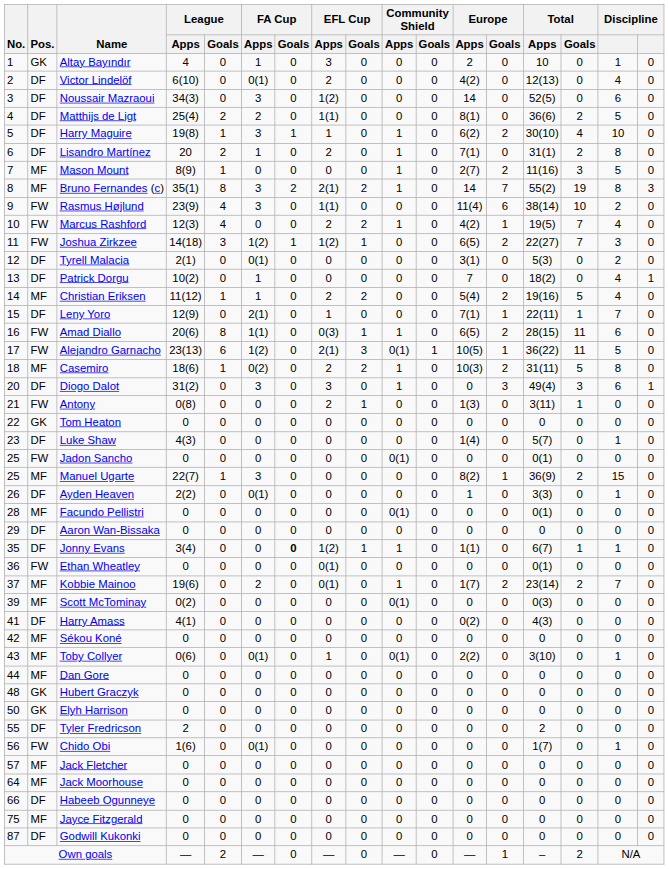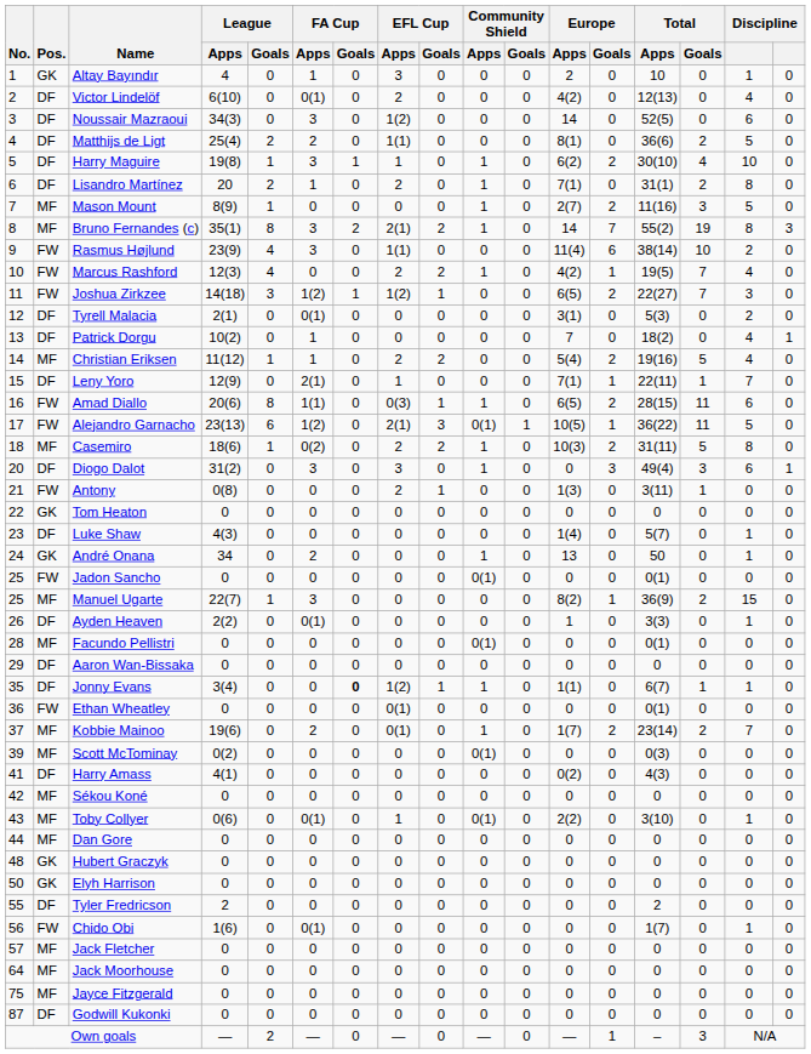 <table class="wikitable sortable" style="text-align:center">
 <tr>
 <th rowspan="2" valign="bottom">No.</th>
 <th rowspan="2" valign="bottom">Pos.</th>
 <th rowspan="2" valign="bottom">Name</th>
 <th colspan="2" width="85">League</th>
 <th colspan="2" width="85">FA Cup</th>
 <th colspan="2" width="85">EFL Cup</th>
 <th colspan="2" width="85">Community Shield</th>
 <th colspan="2" width="85">Europe</th>
 <th colspan="2" width="85">Total</th>
 <th colspan="2" width="85">Discipline</th>
 </tr>
 <tr>
 <th>Apps</th>
 <th>Goals</th>
 <th>Apps</th>
 <th>Goals</th>
 <th>Apps</th>
 <th>Goals</th>
 <th>Apps</th>
 <th>Goals</th>
 <th>Apps</th>
 <th>Goals</th>
 <th>Apps</th>
 <th>Goals</th>
 <th></th>
 <th></th>
 </tr>
 <tr>
 <td align="left">1</td>
 <td align="left">GK</td>
 <td align="left"> <a href='#'>Altay Bayındır</a></td>
 <td>4</td>
 <td>0</td>
 <td>1</td>
 <td>0</td>
 <td>3</td>
 <td>0</td>
 <td>0</td>
 <td>0</td>
 <td>2</td>
 <td>0</td>
 <td>10</td>
 <td>0</td>
 <td>1</td>
 <td>0</td>
 </tr>
 <tr>
 <td align="left">2</td>
 <td align="left">DF</td>
 <td align="left"> <a href='#'>Victor Lindelöf</a></td>
 <td>6(10)</td>
 <td>0</td>
 <td>0(1)</td>
 <td>0</td>
 <td>2</td>
 <td>0</td>
 <td>0</td>
 <td>0</td>
 <td>4(2)</td>
 <td>0</td>
 <td>12(13)</td>
 <td>0</td>
 <td>4</td>
 <td>0</td>
 </tr>
 <tr>
 <td align="left">3</td>
 <td align="left">DF</td>
 <td align="left"> <a href='#'>Noussair Mazraoui</a></td>
 <td>34(3)</td>
 <td>0</td>
 <td>3</td>
 <td>0</td>
 <td>1(2)</td>
 <td>0</td>
 <td>0</td>
 <td>0</td>
 <td>14</td>
 <td>0</td>
 <td>52(5)</td>
 <td>0</td>
 <td>6</td>
 <td>0</td>
 </tr>
 <tr>
 <td align="left">4</td>
 <td align="left">DF</td>
 <td align="left"> <a href='#'>Matthijs de Ligt</a></td>
 <td>25(4)</td>
 <td>2</td>
 <td>2</td>
 <td>0</td>
 <td>1(1)</td>
 <td>0</td>
 <td>0</td>
 <td>0</td>
 <td>8(1)</td>
 <td>0</td>
 <td>36(6)</td>
 <td>2</td>
 <td>5</td>
 <td>0</td>
 </tr>
 <tr>
 <td align="left">5</td>
 <td align="left">DF</td>
 <td align="left"> <a href='#'>Harry Maguire</a></td>
 <td>19(8)</td>
 <td>1</td>
 <td>3</td>
 <td>1</td>
 <td>1</td>
 <td>0</td>
 <td>1</td>
 <td>0</td>
 <td>6(2)</td>
 <td>2</td>
 <td>30(10)</td>
 <td>4</td>
 <td>10</td>
 <td>0</td>
 </tr>
 <tr>
 <td align="left">6</td>
 <td align="left">DF</td>
 <td align="left"> <a href='#'>Lisandro Martínez</a></td>
 <td>20</td>
 <td>2</td>
 <td>1</td>
 <td>0</td>
 <td>2</td>
 <td>0</td>
 <td>1</td>
 <td>0</td>
 <td>7(1)</td>
 <td>0</td>
 <td>31(1)</td>
 <td>2</td>
 <td>8</td>
 <td>0</td>
 </tr>
 <tr>
 <td align="left">7</td>
 <td align="left">MF</td>
 <td align="left"> <a href='#'>Mason Mount</a></td>
 <td>8(9)</td>
 <td>1</td>
 <td>0</td>
 <td>0</td>
 <td>0</td>
 <td>0</td>
 <td>1</td>
 <td>0</td>
 <td>2(7)</td>
 <td>2</td>
 <td>11(16)</td>
 <td>3</td>
 <td>5</td>
 <td>0</td>
 </tr>
 <tr>
 <td align="left">8</td>
 <td align="left">MF</td>
 <td align="left"> <a href='#'>Bruno Fernandes</a> (<a href='#'>c</a>)</td>
 <td>35(1)</td>
 <td>8</td>
 <td>3</td>
 <td>2</td>
 <td>2(1)</td>
 <td>2</td>
 <td>1</td>
 <td>0</td>
 <td>14</td>
 <td>7</td>
 <td>55(2)</td>
 <td>19</td>
 <td>8</td>
 <td>3</td>
 </tr>
 <tr>
 <td align="left">9</td>
 <td align="left">FW</td>
 <td align="left"> <a href='#'>Rasmus Højlund</a></td>
 <td>23(9)</td>
 <td>4</td>
 <td>3</td>
 <td>0</td>
 <td>1(1)</td>
 <td>0</td>
 <td>0</td>
 <td>0</td>
 <td>11(4)</td>
 <td>6</td>
 <td>38(14)</td>
 <td>10</td>
 <td>2</td>
 <td>0</td>
 </tr>
 <tr>
 <td align="left">10</td>
 <td align="left">FW</td>
 <td align="left"> <a href='#'>Marcus Rashford</a></td>
 <td>12(3)</td>
 <td>4</td>
 <td>0</td>
 <td>0</td>
 <td>2</td>
 <td>2</td>
 <td>1</td>
 <td>0</td>
 <td>4(2)</td>
 <td>1</td>
 <td>19(5)</td>
 <td>7</td>
 <td>4</td>
 <td>0</td>
 </tr>
 <tr>
 <td align="left">11</td>
 <td align="left">FW</td>
 <td align="left"> <a href='#'>Joshua Zirkzee</a></td>
 <td>14(18)</td>
 <td>3</td>
 <td>1(2)</td>
 <td>1</td>
 <td>1(2)</td>
 <td>1</td>
 <td>0</td>
 <td>0</td>
 <td>6(5)</td>
 <td>2</td>
 <td>22(27)</td>
 <td>7</td>
 <td>3</td>
 <td>0</td>
 </tr>
 <tr>
 <td align="left">12</td>
 <td align="left">DF</td>
 <td align="left"> <a href='#'>Tyrell Malacia</a></td>
 <td>2(1)</td>
 <td>0</td>
 <td>0(1)</td>
 <td>0</td>
 <td>0</td>
 <td>0</td>
 <td>0</td>
 <td>0</td>
 <td>3(1)</td>
 <td>0</td>
 <td>5(3)</td>
 <td>0</td>
 <td>2</td>
 <td>0</td>
 </tr>
 <tr>
 <td align="left">13</td>
 <td align="left">DF</td>
 <td align="left"> <a href='#'>Patrick Dorgu</a></td>
 <td>10(2)</td>
 <td>0</td>
 <td>1</td>
 <td>0</td>
 <td>0</td>
 <td>0</td>
 <td>0</td>
 <td>0</td>
 <td>7</td>
 <td>0</td>
 <td>18(2)</td>
 <td>0</td>
 <td>4</td>
 <td>1</td>
 </tr>
 <tr>
 <td align="left">14</td>
 <td align="left">MF</td>
 <td align="left"> <a href='#'>Christian Eriksen</a></td>
 <td>11(12)</td>
 <td>1</td>
 <td>1</td>
 <td>0</td>
 <td>2</td>
 <td>2</td>
 <td>0</td>
 <td>0</td>
 <td>5(4)</td>
 <td>2</td>
 <td>19(16)</td>
 <td>5</td>
 <td>4</td>
 <td>0</td>
 </tr>
 <tr>
 <td align="left">15</td>
 <td align="left">DF</td>
 <td align="left"> <a href='#'>Leny Yoro</a></td>
 <td>12(9)</td>
 <td>0</td>
 <td>2(1)</td>
 <td>0</td>
 <td>1</td>
 <td>0</td>
 <td>0</td>
 <td>0</td>
 <td>7(1)</td>
 <td>1</td>
 <td>22(11)</td>
 <td>1</td>
 <td>7</td>
 <td>0</td>
 </tr>
 <tr>
 <td align="left">16</td>
 <td align="left">FW</td>
 <td align="left"> <a href='#'>Amad Diallo</a></td>
 <td>20(6)</td>
 <td>8</td>
 <td>1(1)</td>
 <td>0</td>
 <td>0(3)</td>
 <td>1</td>
 <td>1</td>
 <td>0</td>
 <td>6(5)</td>
 <td>2</td>
 <td>28(15)</td>
 <td>11</td>
 <td>6</td>
 <td>0</td>
 </tr>
 <tr>
 <td align="left">17</td>
 <td align="left">FW</td>
 <td align="left"> <a href='#'>Alejandro Garnacho</a></td>
 <td>23(13)</td>
 <td>6</td>
 <td>1(2)</td>
 <td>0</td>
 <td>2(1)</td>
 <td>3</td>
 <td>0(1)</td>
 <td>1</td>
 <td>10(5)</td>
 <td>1</td>
 <td>36(22)</td>
 <td>11</td>
 <td>5</td>
 <td>0</td>
 </tr>
 <tr>
 <td align="left">18</td>
 <td align="left">MF</td>
 <td align="left"> <a href='#'>Casemiro</a></td>
 <td>18(6)</td>
 <td>1</td>
 <td>0(2)</td>
 <td>0</td>
 <td>2</td>
 <td>2</td>
 <td>1</td>
 <td>0</td>
 <td>10(3)</td>
 <td>2</td>
 <td>31(11)</td>
 <td>5</td>
 <td>8</td>
 <td>0</td>
 </tr>
 <tr>
 <td align="left">20</td>
 <td align="left">DF</td>
 <td align="left"> <a href='#'>Diogo Dalot</a></td>
 <td>31(2)</td>
 <td>0</td>
 <td>3</td>
 <td>0</td>
 <td>3</td>
 <td>0</td>
 <td>1</td>
 <td>0</td>
 <td>0</td>
 <td>3</td>
 <td>49(4)</td>
 <td>3</td>
 <td>6</td>
 <td>1</td>
 </tr>
 <tr>
 <td align="left">21</td>
 <td align="left">FW</td>
 <td align="left"> <a href='#'>Antony</a></td>
 <td>0(8)</td>
 <td>0</td>
 <td>0</td>
 <td>0</td>
 <td>2</td>
 <td>1</td>
 <td>0</td>
 <td>0</td>
 <td>1(3)</td>
 <td>0</td>
 <td>3(11)</td>
 <td>1</td>
 <td>0</td>
 <td>0</td>
 </tr>
 <tr>
 <td align="left">22</td>
 <td align="left">GK</td>
 <td align="left"> <a href='#'>Tom Heaton</a></td>
 <td>0</td>
 <td>0</td>
 <td>0</td>
 <td>0</td>
 <td>0</td>
 <td>0</td>
 <td>0</td>
 <td>0</td>
 <td>0</td>
 <td>0</td>
 <td>0</td>
 <td>0</td>
 <td>0</td>
 <td>0</td>
 </tr>
 <tr>
 <td align="left">23</td>
 <td align="left">DF</td>
 <td align="left"> <a href='#'>Luke Shaw</a></td>
 <td>4(3)</td>
 <td>0</td>
 <td>0</td>
 <td>0</td>
 <td>0</td>
 <td>0</td>
 <td>0</td>
 <td>0</td>
 <td>1(4)</td>
 <td>0</td>
 <td>5(7)</td>
 <td>0</td>
 <td>1</td>
 <td>0</td>
 </tr>
 <tr>
+<td align="left">24</td>
+<td align="left">GK</td>
+<td align="left"> <a href='#'>André Onana</a></td>
+<td>34</td>
+<td>0</td>
+<td>2</td>
+<td>0</td>
+<td>0</td>
+<td>0</td>
+<td>1</td>
+<td>0</td>
+<td>13</td>
+<td>0</td>
+<td>50</td>
+<td>0</td>
+<td>1</td>
+<td>0</td>
+</tr>
+<tr>
 <td align="left">25</td>
 <td align="left">FW</td>
 <td align="left"> <a href='#'>Jadon Sancho</a></td>
 <td>0</td>
 <td>0</td>
 <td>0</td>
 <td>0</td>
 <td>0</td>
 <td>0</td>
 <td>0(1)</td>
 <td>0</td>
 <td>0</td>
 <td>0</td>
 <td>0(1)</td>
 <td>0</td>
 <td>0</td>
 <td>0</td>
 </tr>
 <tr>
 <td align="left">25</td>
 <td align="left">MF</td>
 <td align="left"> <a href='#'>Manuel Ugarte</a></td>
 <td>22(7)</td>
 <td>1</td>
 <td>3</td>
 <td>0</td>
 <td>0</td>
 <td>0</td>
 <td>0</td>
 <td>0</td>
 <td>8(2)</td>
 <td>1</td>
 <td>36(9)</td>
 <td>2</td>
 <td>15</td>
 <td>0</td>
 </tr>
 <tr>
 <td align="left">26</td>
 <td align="left">DF</td>
 <td align="left"> <a href='#'>Ayden Heaven</a></td>
 <td>2(2)</td>
 <td>0</td>
 <td>0(1)</td>
 <td>0</td>
 <td>0</td>
 <td>0</td>
 <td>0</td>
 <td>0</td>
 <td>1</td>
 <td>0</td>
 <td>3(3)</td>
 <td>0</td>
 <td>1</td>
 <td>0</td>
 </tr>
 <tr>
 <td align="left">28</td>
 <td align="left">MF</td>
 <td align="left"> <a href='#'>Facundo Pellistri</a></td>
 <td>0</td>
 <td>0</td>
 <td>0</td>
 <td>0</td>
 <td>0</td>
 <td>0</td>
 <td>0(1)</td>
 <td>0</td>
 <td>0</td>
 <td>0</td>
 <td>0(1)</td>
 <td>0</td>
 <td>0</td>
 <td>0</td>
 </tr>
 <tr>
 <td align="left">29</td>
 <td align="left">DF</td>
 <td align="left"> <a href='#'>Aaron Wan-Bissaka</a></td>
 <td>0</td>
 <td>0</td>
 <td>0</td>
 <td>0</td>
 <td>0</td>
 <td>0</td>
 <td>0</td>
 <td>0</td>
 <td>0</td>
 <td>0</td>
 <td>0</td>
 <td>0</td>
 <td>0</td>
 <td>0</td>
 </tr>
 <tr>
 <td align="left">35</td>
 <td align="left">DF</td>
 <td align="left"> <a href='#'>Jonny Evans</a></td>
 <td>3(4)</td>
 <td>0</td>
 <td>0</td>
 <td><strong>0</strong></td>
 <td>1(2)</td>
 <td>1</td>
 <td>1</td>
 <td>0</td>
 <td>1(1)</td>
 <td>0</td>
 <td>6(7)</td>
 <td>1</td>
 <td>1</td>
 <td>0</td>
 </tr>
 <tr>
 <td align="left">36</td>
 <td align="left">FW</td>
 <td align="left"> <a href='#'>Ethan Wheatley</a></td>
 <td>0</td>
 <td>0</td>
 <td>0</td>
 <td>0</td>
 <td>0(1)</td>
 <td>0</td>
 <td>0</td>
 <td>0</td>
 <td>0</td>
 <td>0</td>
 <td>0(1)</td>
 <td>0</td>
 <td>0</td>
 <td>0</td>
 </tr>
 <tr>
 <td align="left">37</td>
 <td align="left">MF</td>
 <td align="left"> <a href='#'>Kobbie Mainoo</a></td>
 <td>19(6)</td>
 <td>0</td>
 <td>2</td>
 <td>0</td>
 <td>0(1)</td>
 <td>0</td>
 <td>1</td>
 <td>0</td>
 <td>1(7)</td>
 <td>2</td>
 <td>23(14)</td>
 <td>2</td>
 <td>7</td>
 <td>0</td>
 </tr>
 <tr>
 <td align="left">39</td>
 <td align="left">MF</td>
 <td align="left"> <a href='#'>Scott McTominay</a></td>
 <td>0(2)</td>
 <td>0</td>
 <td>0</td>
 <td>0</td>
 <td>0</td>
 <td>0</td>
 <td>0(1)</td>
 <td>0</td>
 <td>0</td>
 <td>0</td>
 <td>0(3)</td>
 <td>0</td>
 <td>0</td>
 <td>0</td>
 </tr>
 <tr>
 <td align="left">41</td>
 <td align="left">DF</td>
 <td align="left"> <a href='#'>Harry Amass</a></td>
 <td>4(1)</td>
 <td>0</td>
 <td>0</td>
 <td>0</td>
 <td>0</td>
 <td>0</td>
 <td>0</td>
 <td>0</td>
 <td>0(2)</td>
 <td>0</td>
 <td>4(3)</td>
 <td>0</td>
 <td>0</td>
 <td>0</td>
 </tr>
 <tr>
 <td align="left">42</td>
 <td align="left">MF</td>
 <td align="left"> <a href='#'>Sékou Koné</a></td>
 <td>0</td>
 <td>0</td>
 <td>0</td>
 <td>0</td>
 <td>0</td>
 <td>0</td>
 <td>0</td>
 <td>0</td>
 <td>0</td>
 <td>0</td>
 <td>0</td>
 <td>0</td>
 <td>0</td>
 <td>0</td>
 </tr>
 <tr>
 <td align="left">43</td>
 <td align="left">MF</td>
 <td align="left"> <a href='#'>Toby Collyer</a></td>
 <td>0(6)</td>
 <td>0</td>
 <td>0(1)</td>
 <td>0</td>
 <td>1</td>
 <td>0</td>
 <td>0(1)</td>
 <td>0</td>
 <td>2(2)</td>
 <td>0</td>
 <td>3(10)</td>
 <td>0</td>
 <td>1</td>
 <td>0</td>
 </tr>
 <tr>
 <td align="left">44</td>
 <td align="left">MF</td>
 <td align="left"> <a href='#'>Dan Gore</a></td>
 <td>0</td>
 <td>0</td>
 <td>0</td>
 <td>0</td>
 <td>0</td>
 <td>0</td>
 <td>0</td>
 <td>0</td>
 <td>0</td>
 <td>0</td>
 <td>0</td>
 <td>0</td>
 <td>0</td>
 <td>0</td>
 </tr>
 <tr>
 <td align="left">48</td>
 <td align="left">GK</td>
 <td align="left"> <a href='#'>Hubert Graczyk</a></td>
 <td>0</td>
 <td>0</td>
 <td>0</td>
 <td>0</td>
 <td>0</td>
 <td>0</td>
 <td>0</td>
 <td>0</td>
 <td>0</td>
 <td>0</td>
 <td>0</td>
 <td>0</td>
 <td>0</td>
 <td>0</td>
 </tr>
 <tr>
 <td align="left">50</td>
 <td align="left">GK</td>
 <td align="left"> <a href='#'>Elyh Harrison</a></td>
 <td>0</td>
 <td>0</td>
 <td>0</td>
 <td>0</td>
 <td>0</td>
 <td>0</td>
 <td>0</td>
 <td>0</td>
 <td>0</td>
 <td>0</td>
 <td>0</td>
 <td>0</td>
 <td>0</td>
 <td>0</td>
 </tr>
 <tr>
 <td align="left">55</td>
 <td align="left">DF</td>
 <td align="left"> <a href='#'>Tyler Fredricson</a></td>
 <td>2</td>
 <td>0</td>
 <td>0</td>
 <td>0</td>
 <td>0</td>
 <td>0</td>
 <td>0</td>
 <td>0</td>
 <td>0</td>
 <td>0</td>
 <td>2</td>
 <td>0</td>
 <td>0</td>
 <td>0</td>
 </tr>
 <tr>
 <td align="left">56</td>
 <td align="left">FW</td>
 <td align="left"> <a href='#'>Chido Obi</a></td>
 <td>1(6)</td>
 <td>0</td>
 <td>0(1)</td>
 <td>0</td>
 <td>0</td>
 <td>0</td>
 <td>0</td>
 <td>0</td>
 <td>0</td>
 <td>0</td>
 <td>1(7)</td>
 <td>0</td>
 <td>1</td>
 <td>0</td>
 </tr>
 <tr>
 <td align="left">57</td>
 <td align="left">MF</td>
 <td align="left"> <a href='#'>Jack Fletcher</a></td>
 <td>0</td>
 <td>0</td>
 <td>0</td>
 <td>0</td>
 <td>0</td>
 <td>0</td>
 <td>0</td>
 <td>0</td>
 <td>0</td>
 <td>0</td>
 <td>0</td>
 <td>0</td>
 <td>0</td>
 <td>0</td>
 </tr>
 <tr>
 <td align="left">64</td>
 <td align="left">MF</td>
 <td align="left"> <a href='#'>Jack Moorhouse</a></td>
 <td>0</td>
 <td>0</td>
 <td>0</td>
 <td>0</td>
 <td>0</td>
 <td>0</td>
 <td>0</td>
 <td>0</td>
 <td>0</td>
 <td>0</td>
 <td>0</td>
 <td>0</td>
 <td>0</td>
 <td>0</td>
 </tr>
 <tr>
-<td align="left">66</td>
-<td align="left">DF</td>
-<td align="left"> <a href='#'>Habeeb Ogunneye</a></td>
-<td>0</td>
-<td>0</td>
-<td>0</td>
-<td>0</td>
-<td>0</td>
-<td>0</td>
-<td>0</td>
-<td>0</td>
-<td>0</td>
-<td>0</td>
-<td>0</td>
-<td>0</td>
-<td>0</td>
-<td>0</td>
-</tr>
-<tr>
 <td align="left">75</td>
 <td align="left">MF</td>
 <td align="left"> <a href='#'>Jayce Fitzgerald</a></td>
 <td>0</td>
 <td>0</td>
 <td>0</td>
 <td>0</td>
 <td>0</td>
 <td>0</td>
 <td>0</td>
 <td>0</td>
 <td>0</td>
 <td>0</td>
 <td>0</td>
 <td>0</td>
 <td>0</td>
 <td>0</td>
 </tr>
 <tr>
 <td align="left">87</td>
 <td align="left">DF</td>
 <td align="left"> <a href='#'>Godwill Kukonki</a></td>
 <td>0</td>
 <td>0</td>
 <td>0</td>
 <td>0</td>
 <td>0</td>
 <td>0</td>
 <td>0</td>
 <td>0</td>
 <td>0</td>
 <td>0</td>
 <td>0</td>
 <td>0</td>
 <td>0</td>
 <td>0</td>
 </tr>
 <tr>
 <td colspan="3" align="center"><a href='#'>Own goals</a></td>
 <td>—</td>
 <td>2</td>
 <td>—</td>
 <td>0</td>
 <td>—</td>
 <td>0</td>
 <td>—</td>
 <td>0</td>
 <td>—</td>
 <td>1</td>
 <td>–</td>
-<td>2</td>
+<td>3</td>
 <td colspan=2>N/A</td>
 </tr>
 </table>
